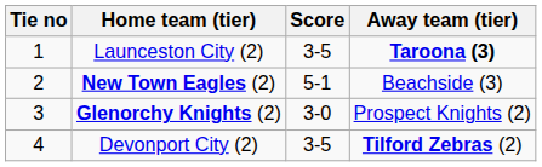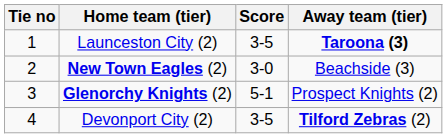 <table class="wikitable" style="text-align:center">
 <tr>
 <th>Tie no</th>
 <th>Home team (tier)</th>
 <th>Score</th>
 <th>Away team (tier)</th>
 </tr>
 <tr>
 <td>1</td>
 <td><a href='#'>Launceston City</a> (2)</td>
 <td>3-5</td>
 <td><strong><a href='#'>Taroona</a> (3)</strong></td>
 </tr>
 <tr>
 <td>2</td>
 <td><strong><a href='#'>New Town Eagles</a></strong> (2)</td>
-<td>5-1</td>
+<td>3-0</td>
 <td><a href='#'>Beachside</a> (3)</td>
 </tr>
 <tr>
 <td>3</td>
 <td><strong><a href='#'>Glenorchy Knights</a></strong> (2)</td>
-<td>3-0</td>
+<td>5-1</td>
 <td><a href='#'>Prospect Knights</a> (2)</td>
 </tr>
 <tr>
 <td>4</td>
 <td><a href='#'>Devonport City</a> (2)</td>
 <td>3-5</td>
 <td><strong><a href='#'>Tilford Zebras</a></strong> (2)</td>
 </tr>
 </table>
